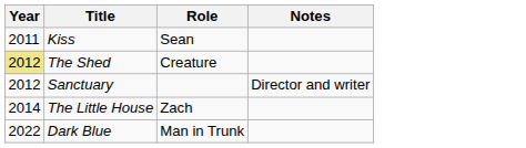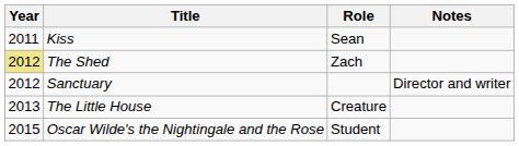 <table class="wikitable sortable">
 <tr>
 <th>Year</th>
 <th>Title</th>
 <th>Role</th>
 <th class="unsortable">Notes</th>
 </tr>
 <tr>
 <td>2011</td>
 <td><em>Kiss</em></td>
 <td>Sean</td>
 <td></td>
 </tr>
 <tr>
 <td style="background: khaki;">2012</td>
 <td><em>The Shed</em></td>
-<td>Creature</td>
+<td>Zach</td>
 <td></td>
 </tr>
 <tr>
 <td>2012</td>
 <td><em>Sanctuary</em></td>
 <td></td>
 <td>Director and writer</td>
 </tr>
 <tr>
-<td>2014</td>
+<td>2013</td>
 <td><em>The Little House</em></td>
-<td>Zach</td>
+<td>Creature</td>
 <td></td>
 </tr>
 <tr>
-<td>2022</td>
-<td><em>Dark Blue</em></td>
-<td>Man in Trunk</td>
+<td>2015</td>
+<td><em>Oscar Wilde's the Nightingale and the Rose</em></td>
+<td>Student </td>
 <td></td>
 </tr>
 </table>
